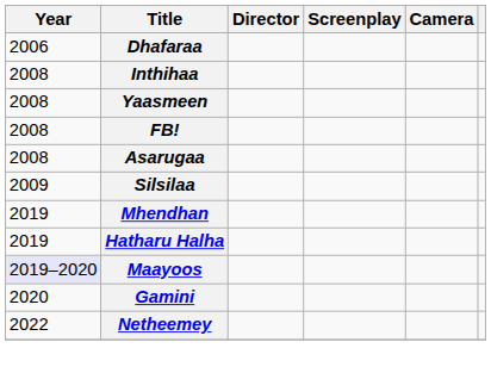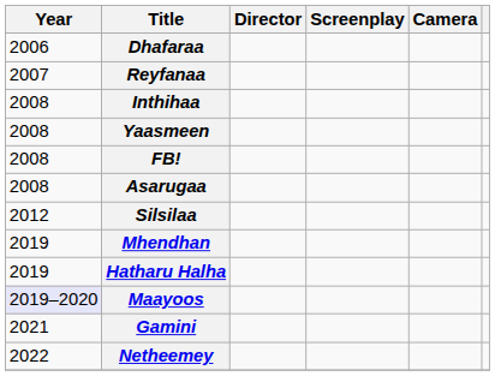 <table class="wikitable sortable plainrowheaders">
 <tr style="background:#ccc; text-align:center;">
 <th scope="col">Year</th>
 <th scope="col">Title</th>
 <th scope="col">Director</th>
 <th scope="col">Screenplay</th>
 <th scope="col">Camera</th>
 <th scope="col" class="unsortable"></th>
 </tr>
 <tr>
 <td>2006</td>
 <th scope="row"><em>Dhafaraa</em></th>
+<td></td>
+<td></td>
+<td></td>
+<td style="text-align: center;"></td>
+</tr>
+<tr>
+<td>2007</td>
+<th scope="row"><em>Reyfanaa</em></th>
 <td></td>
 <td></td>
 <td></td>
 <td style="text-align: center;"></td>
 </tr>
 <tr>
 <td>2008</td>
 <th scope="row"><em>Inthihaa</em></th>
 <td></td>
 <td></td>
 <td></td>
 <td style="text-align: center;"></td>
 </tr>
 <tr>
 <td>2008</td>
 <th scope="row"><em>Yaasmeen</em></th>
 <td></td>
 <td></td>
 <td></td>
 <td style="text-align: center;"></td>
 </tr>
 <tr>
 <td>2008</td>
 <th scope="row"><em>FB!</em></th>
 <td></td>
 <td></td>
 <td></td>
 <td style="text-align: center;"></td>
 </tr>
 <tr>
 <td>2008</td>
 <th scope="row"><em>Asarugaa</em></th>
 <td></td>
 <td></td>
 <td></td>
 <td style="text-align: center;"></td>
 </tr>
 <tr>
-<td>2009</td>
+<td>2012</td>
 <th scope="row"><em>Silsilaa</em></th>
 <td></td>
 <td></td>
 <td></td>
 <td style="text-align: center;"></td>
 </tr>
 <tr>
 <td>2019</td>
 <th scope="row"><em><a href='#'>Mhendhan</a></em></th>
 <td></td>
 <td></td>
 <td></td>
 <td style="text-align: center;"></td>
 </tr>
 <tr>
 <td>2019</td>
 <th scope="row"><em><a href='#'>Hatharu Halha</a></em></th>
 <td></td>
 <td></td>
 <td></td>
 <td style="text-align: center;"></td>
 </tr>
 <tr>
 <td style="background: lavender;">2019–2020</td>
 <th scope="row"><em><a href='#'>Maayoos</a></em></th>
 <td></td>
 <td></td>
 <td></td>
 <td style="text-align: center;"></td>
 </tr>
 <tr>
-<td>2020</td>
+<td>2021</td>
 <th scope="row"><em><a href='#'>Gamini</a></em></th>
 <td></td>
 <td></td>
 <td></td>
 <td style="text-align: center;"></td>
 </tr>
 <tr>
 <td>2022</td>
 <th scope="row"><em><a href='#'>Netheemey</a></em></th>
 <td></td>
 <td></td>
 <td></td>
 <td style="text-align: center;"></td>
 </tr>
 <tr>
 </tr>
 </table>
